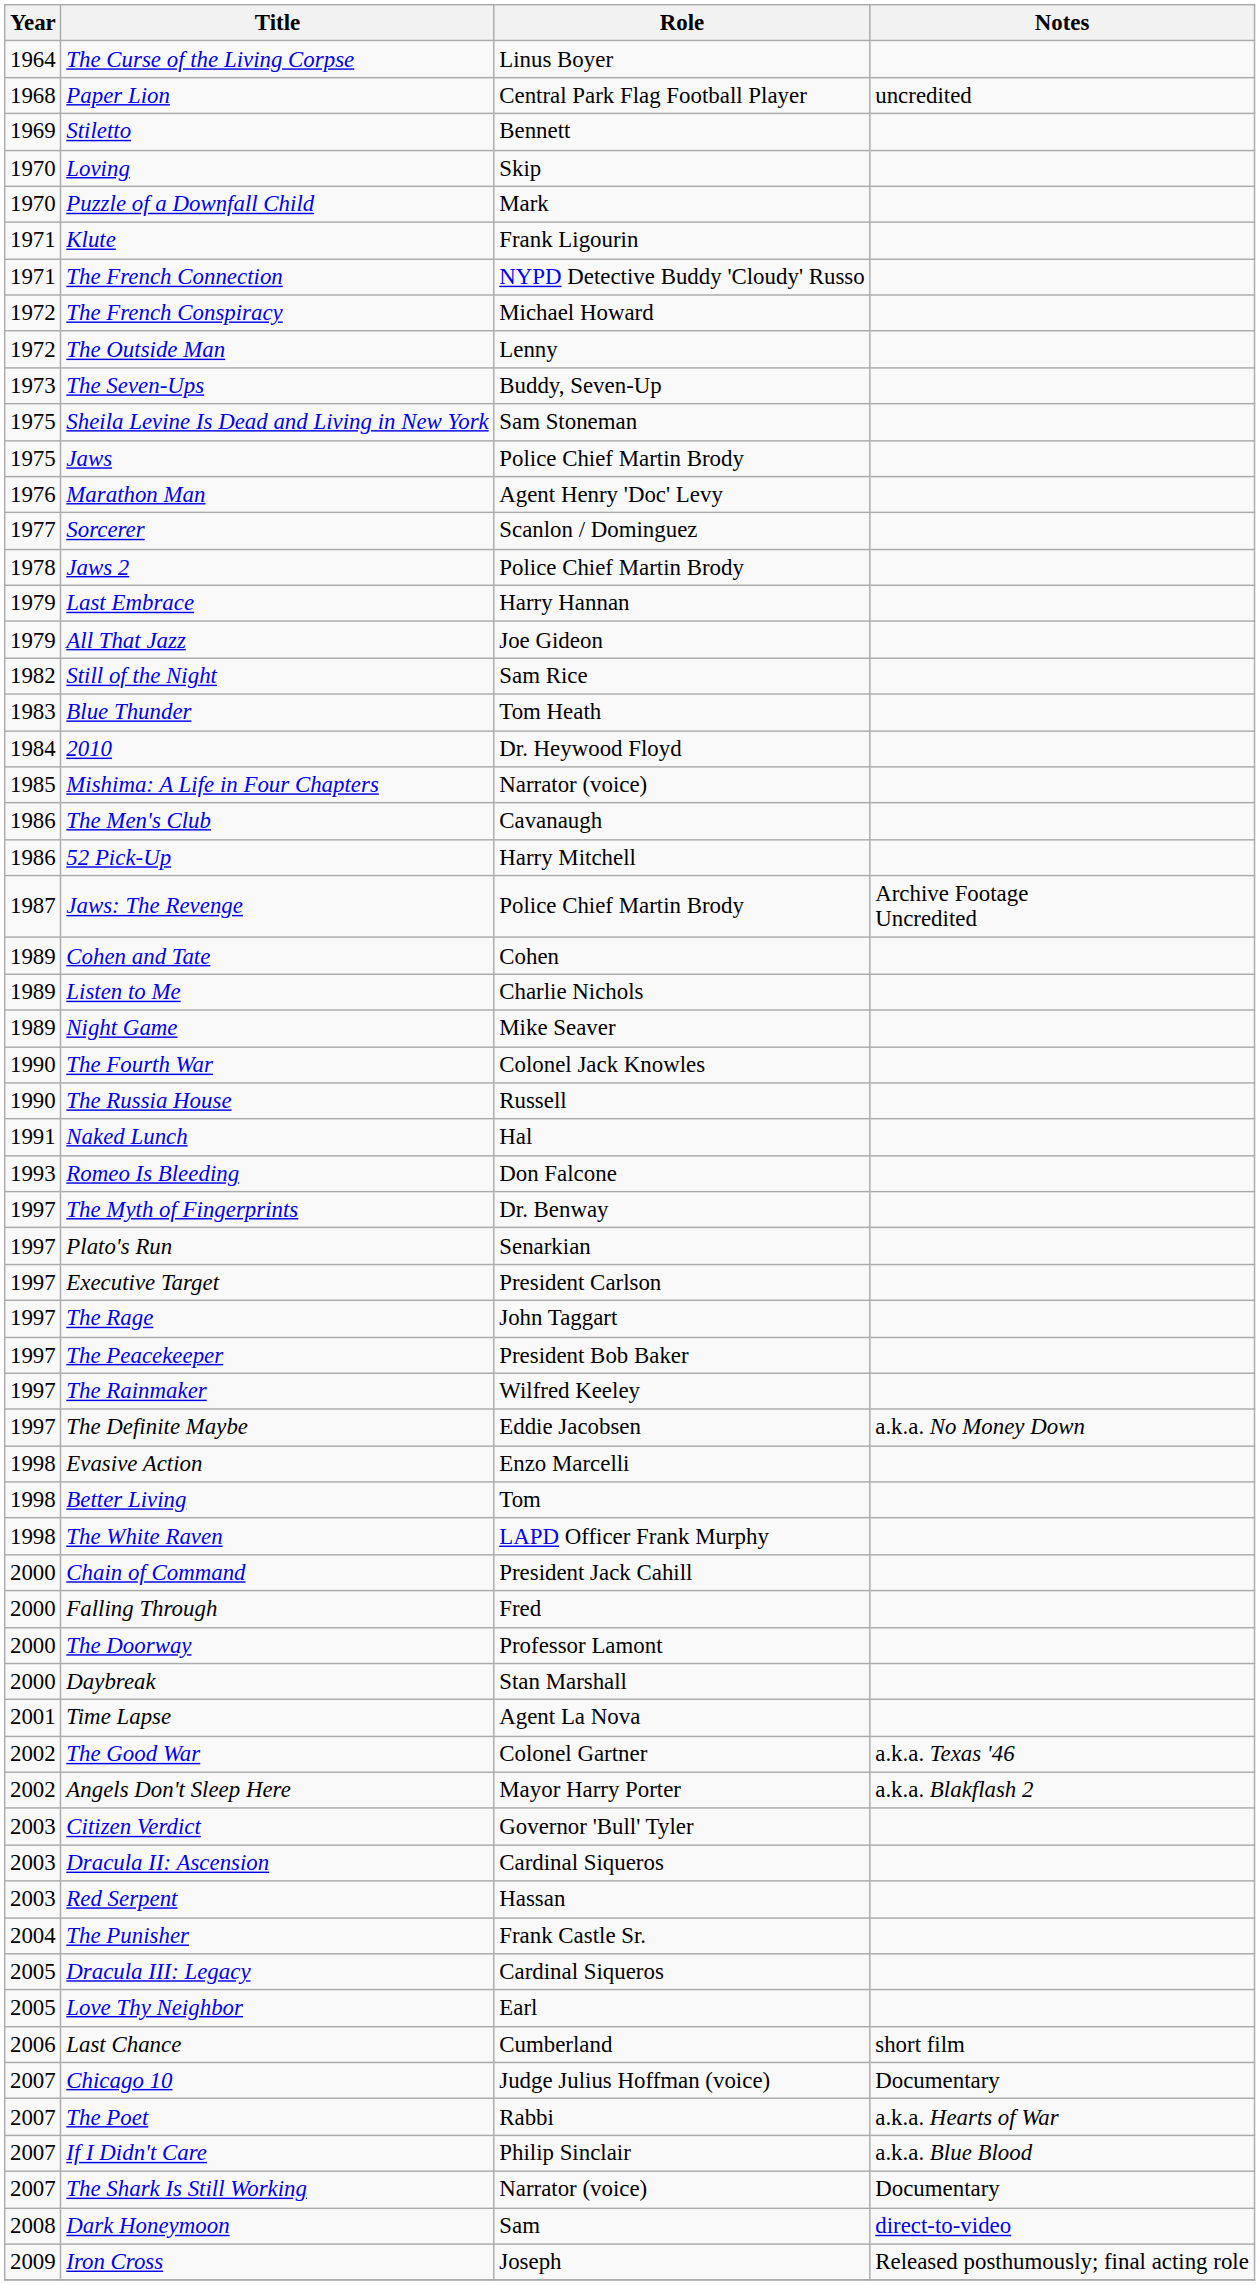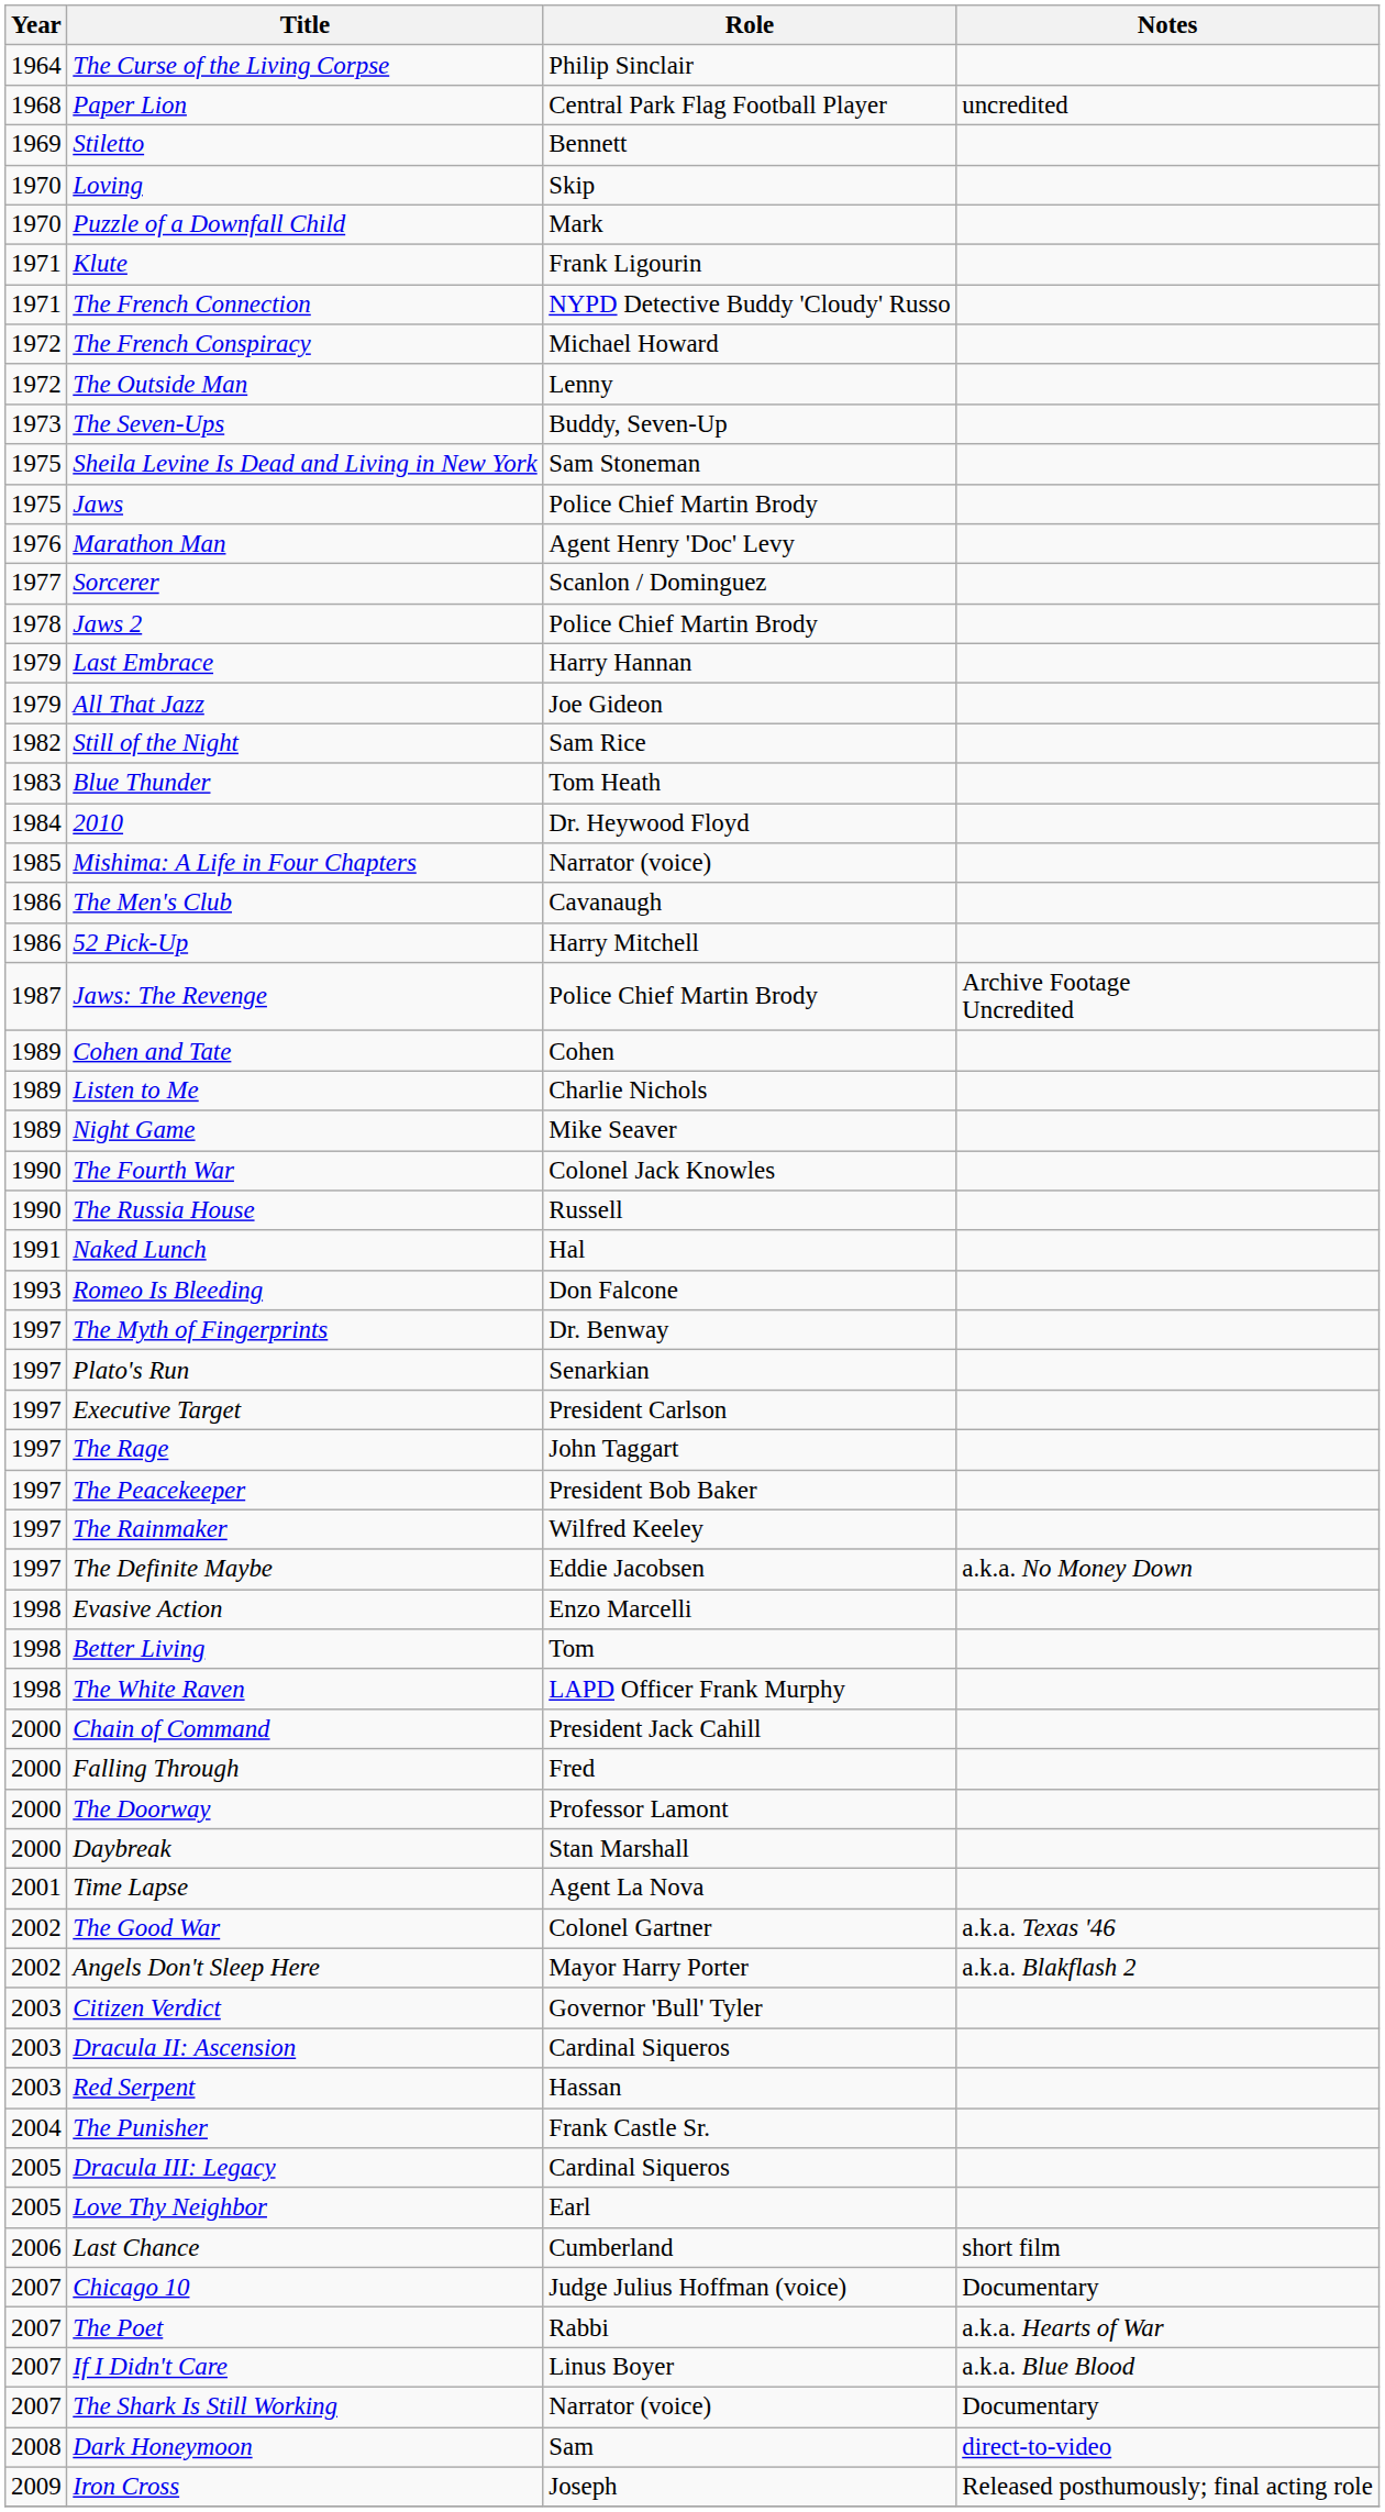 <table class="wikitable sortable">
 <tr>
 <th>Year</th>
 <th>Title</th>
 <th>Role</th>
 <th class="unsortable">Notes</th>
 </tr>
 <tr>
 <td>1964</td>
 <td data-sort-value="Curse of the Living Corpse, The"><em><a href='#'>The Curse of the Living Corpse</a></em></td>
-<td>Linus Boyer</td>
+<td>Philip Sinclair</td>
 <td></td>
 </tr>
 <tr>
 <td>1968</td>
 <td><em><a href='#'>Paper Lion</a></em></td>
 <td>Central Park Flag Football Player</td>
 <td>uncredited</td>
 </tr>
 <tr>
 <td>1969</td>
 <td><em><a href='#'>Stiletto</a></em></td>
 <td>Bennett</td>
 <td></td>
 </tr>
 <tr>
 <td>1970</td>
 <td><em><a href='#'>Loving</a></em></td>
 <td>Skip</td>
 <td></td>
 </tr>
 <tr>
 <td>1970</td>
 <td><em><a href='#'>Puzzle of a Downfall Child</a></em></td>
 <td>Mark</td>
 <td></td>
 </tr>
 <tr>
 <td>1971</td>
 <td><em><a href='#'>Klute</a></em></td>
 <td>Frank Ligourin</td>
 <td></td>
 </tr>
 <tr>
 <td>1971</td>
 <td data-sort-value="French Connection, The"><em><a href='#'>The French Connection</a></em></td>
 <td><a href='#'>NYPD</a> Detective Buddy 'Cloudy' Russo</td>
 <td></td>
 </tr>
 <tr>
 <td>1972</td>
 <td data-sort-value="French Conspiracy, The"><em><a href='#'>The French Conspiracy</a></em></td>
 <td>Michael Howard</td>
 <td></td>
 </tr>
 <tr>
 <td>1972</td>
 <td data-sort-value="Outside Man, The"><em><a href='#'>The Outside Man</a></em></td>
 <td>Lenny</td>
 <td></td>
 </tr>
 <tr>
 <td>1973</td>
 <td data-sort-value="Seven-Ups, The"><em><a href='#'>The Seven-Ups</a></em></td>
 <td>Buddy, Seven-Up</td>
 <td></td>
 </tr>
 <tr>
 <td>1975</td>
 <td><em><a href='#'>Sheila Levine Is Dead and Living in New York</a></em></td>
 <td>Sam Stoneman</td>
 <td></td>
 </tr>
 <tr>
 <td>1975</td>
 <td><em><a href='#'>Jaws</a></em></td>
 <td>Police Chief Martin Brody</td>
 <td></td>
 </tr>
 <tr>
 <td>1976</td>
 <td><em><a href='#'>Marathon Man</a></em></td>
 <td>Agent Henry 'Doc' Levy</td>
 <td></td>
 </tr>
 <tr>
 <td>1977</td>
 <td><em><a href='#'>Sorcerer</a></em></td>
 <td>Scanlon / Dominguez</td>
 <td></td>
 </tr>
 <tr>
 <td>1978</td>
 <td><em><a href='#'>Jaws 2</a></em></td>
 <td>Police Chief Martin Brody</td>
 <td></td>
 </tr>
 <tr>
 <td>1979</td>
 <td><em><a href='#'>Last Embrace</a></em></td>
 <td>Harry Hannan</td>
 <td></td>
 </tr>
 <tr>
 <td>1979</td>
 <td><em><a href='#'>All That Jazz</a></em></td>
 <td>Joe Gideon</td>
 <td></td>
 </tr>
 <tr>
 <td>1982</td>
 <td><em><a href='#'>Still of the Night</a></em></td>
 <td>Sam Rice</td>
 <td></td>
 </tr>
 <tr>
 <td>1983</td>
 <td><em><a href='#'>Blue Thunder</a></em></td>
 <td>Tom Heath</td>
 <td></td>
 </tr>
 <tr>
 <td>1984</td>
 <td><em><a href='#'>2010</a></em></td>
 <td>Dr. Heywood Floyd</td>
 <td></td>
 </tr>
 <tr>
 <td>1985</td>
 <td><em><a href='#'>Mishima: A Life in Four Chapters</a></em></td>
 <td>Narrator (voice)</td>
 <td></td>
 </tr>
 <tr>
 <td>1986</td>
 <td data-sort-value="Men's Club, The"><em><a href='#'>The Men's Club</a></em></td>
 <td>Cavanaugh</td>
 <td></td>
 </tr>
 <tr>
 <td>1986</td>
 <td><em><a href='#'>52 Pick-Up</a></em></td>
 <td>Harry Mitchell</td>
 <td></td>
 </tr>
 <tr>
 <td>1987</td>
 <td><em><a href='#'>Jaws: The Revenge</a></em></td>
 <td>Police Chief Martin Brody</td>
 <td>Archive Footage<br>Uncredited</td>
 </tr>
 <tr>
 <td>1989</td>
 <td><em><a href='#'>Cohen and Tate</a></em></td>
 <td>Cohen</td>
 <td></td>
 </tr>
 <tr>
 <td>1989</td>
 <td><em><a href='#'>Listen to Me</a></em></td>
 <td>Charlie Nichols</td>
 <td></td>
 </tr>
 <tr>
 <td>1989</td>
 <td><em><a href='#'>Night Game</a></em></td>
 <td>Mike Seaver</td>
 <td></td>
 </tr>
 <tr>
 <td>1990</td>
 <td data-sort-value="Fourth War, The"><em><a href='#'>The Fourth War</a></em></td>
 <td>Colonel Jack Knowles</td>
 <td></td>
 </tr>
 <tr>
 <td>1990</td>
 <td data-sort-value="Russia House, The"><em><a href='#'>The Russia House</a></em></td>
 <td>Russell</td>
 <td></td>
 </tr>
 <tr>
 <td>1991</td>
 <td><em><a href='#'>Naked Lunch</a></em></td>
 <td>Hal</td>
 <td></td>
 </tr>
 <tr>
 <td>1993</td>
 <td><em><a href='#'>Romeo Is Bleeding</a></em></td>
 <td>Don Falcone</td>
 <td></td>
 </tr>
 <tr>
 <td>1997</td>
 <td data-sort-value="Myth of Fingerprints, The"><em><a href='#'>The Myth of Fingerprints</a></em></td>
 <td>Dr. Benway</td>
 <td></td>
 </tr>
 <tr>
 <td>1997</td>
 <td><em>Plato's Run</em></td>
 <td>Senarkian</td>
 <td></td>
 </tr>
 <tr>
 <td>1997</td>
 <td><em>Executive Target</em></td>
 <td>President Carlson</td>
 <td></td>
 </tr>
 <tr>
 <td>1997</td>
 <td data-sort-value="Rage, The"><em><a href='#'>The Rage</a></em></td>
 <td>John Taggart</td>
 <td></td>
 </tr>
 <tr>
 <td>1997</td>
 <td data-sort-value="Peacekeeper, The"><em><a href='#'>The Peacekeeper</a></em></td>
 <td>President Bob Baker</td>
 <td></td>
 </tr>
 <tr>
 <td>1997</td>
 <td data-sort-value="Rainmaker, The"><em><a href='#'>The Rainmaker</a></em></td>
 <td>Wilfred Keeley</td>
 <td></td>
 </tr>
 <tr>
 <td>1997</td>
 <td data-sort-value="Definite Maybe, The"><em>The Definite Maybe</em></td>
 <td>Eddie Jacobsen</td>
 <td>a.k.a. <em>No Money Down</em></td>
 </tr>
 <tr>
 <td>1998</td>
 <td><em>Evasive Action</em></td>
 <td>Enzo Marcelli</td>
 <td></td>
 </tr>
 <tr>
 <td>1998</td>
 <td><em><a href='#'>Better Living</a></em></td>
 <td>Tom</td>
 <td></td>
 </tr>
 <tr>
 <td>1998</td>
 <td data-sort-value="White Raven, The"><em><a href='#'>The White Raven</a></em></td>
 <td><a href='#'>LAPD</a> Officer Frank Murphy</td>
 <td></td>
 </tr>
 <tr>
 <td>2000</td>
 <td><em><a href='#'>Chain of Command</a></em></td>
 <td>President Jack Cahill</td>
 <td></td>
 </tr>
 <tr>
 <td>2000</td>
 <td><em>Falling Through</em></td>
 <td>Fred</td>
 <td></td>
 </tr>
 <tr>
 <td>2000</td>
 <td data-sort-value="Doorway, The"><em><a href='#'>The Doorway</a></em></td>
 <td>Professor Lamont</td>
 <td></td>
 </tr>
 <tr>
 <td>2000</td>
 <td><em>Daybreak</em></td>
 <td>Stan Marshall</td>
 <td></td>
 </tr>
 <tr>
 <td>2001</td>
 <td><em>Time Lapse</em></td>
 <td>Agent La Nova</td>
 <td></td>
 </tr>
 <tr>
 <td>2002</td>
 <td data-sort-value="Good War, The"><em><a href='#'>The Good War</a></em></td>
 <td>Colonel Gartner</td>
 <td>a.k.a. <em>Texas '46</em></td>
 </tr>
 <tr>
 <td>2002</td>
 <td><em>Angels Don't Sleep Here</em></td>
 <td>Mayor Harry Porter</td>
 <td>a.k.a. <em>Blakflash 2</em></td>
 </tr>
 <tr>
 <td>2003</td>
 <td><em><a href='#'>Citizen Verdict</a></em></td>
 <td>Governor 'Bull' Tyler</td>
 <td></td>
 </tr>
 <tr>
 <td>2003</td>
 <td><em><a href='#'>Dracula II: Ascension</a></em></td>
 <td>Cardinal Siqueros</td>
 <td></td>
 </tr>
 <tr>
 <td>2003</td>
 <td><em><a href='#'>Red Serpent</a></em></td>
 <td>Hassan</td>
 <td></td>
 </tr>
 <tr>
 <td>2004</td>
 <td data-sort-value="Punisher, The"><em><a href='#'>The Punisher</a></em></td>
 <td>Frank Castle Sr.</td>
 <td></td>
 </tr>
 <tr>
 <td>2005</td>
 <td><em><a href='#'>Dracula III: Legacy</a></em></td>
 <td>Cardinal Siqueros</td>
 <td></td>
 </tr>
 <tr>
 <td>2005</td>
 <td><em><a href='#'>Love Thy Neighbor</a></em></td>
 <td>Earl</td>
 <td></td>
 </tr>
 <tr>
 <td>2006</td>
 <td><em>Last Chance</em></td>
 <td>Cumberland</td>
 <td>short film</td>
 </tr>
 <tr>
 <td>2007</td>
 <td><em><a href='#'>Chicago 10</a></em></td>
 <td>Judge Julius Hoffman (voice)</td>
 <td>Documentary</td>
 </tr>
 <tr>
 <td>2007</td>
 <td data-sort-value="Poet, The"><em><a href='#'>The Poet</a></em></td>
 <td>Rabbi</td>
 <td>a.k.a. <em>Hearts of War</em></td>
 </tr>
 <tr>
 <td>2007</td>
 <td><em><a href='#'>If I Didn't Care</a></em></td>
-<td>Philip Sinclair</td>
+<td>Linus Boyer</td>
 <td>a.k.a. <em>Blue Blood</em></td>
 </tr>
 <tr>
 <td>2007</td>
 <td data-sort-value="Shark Is Still Working, The"><em><a href='#'>The Shark Is Still Working</a></em></td>
 <td>Narrator (voice)</td>
 <td>Documentary</td>
 </tr>
 <tr>
 <td>2008</td>
 <td><em><a href='#'>Dark Honeymoon</a></em></td>
 <td>Sam</td>
 <td><a href='#'>direct-to-video</a></td>
 </tr>
 <tr 2008 The Punisher>
 <td>2009</td>
 <td><em><a href='#'>Iron Cross</a></em></td>
 <td>Joseph</td>
 <td>Released posthumously; final acting role</td>
 </tr>
 <tr>
 </tr>
 </table>
